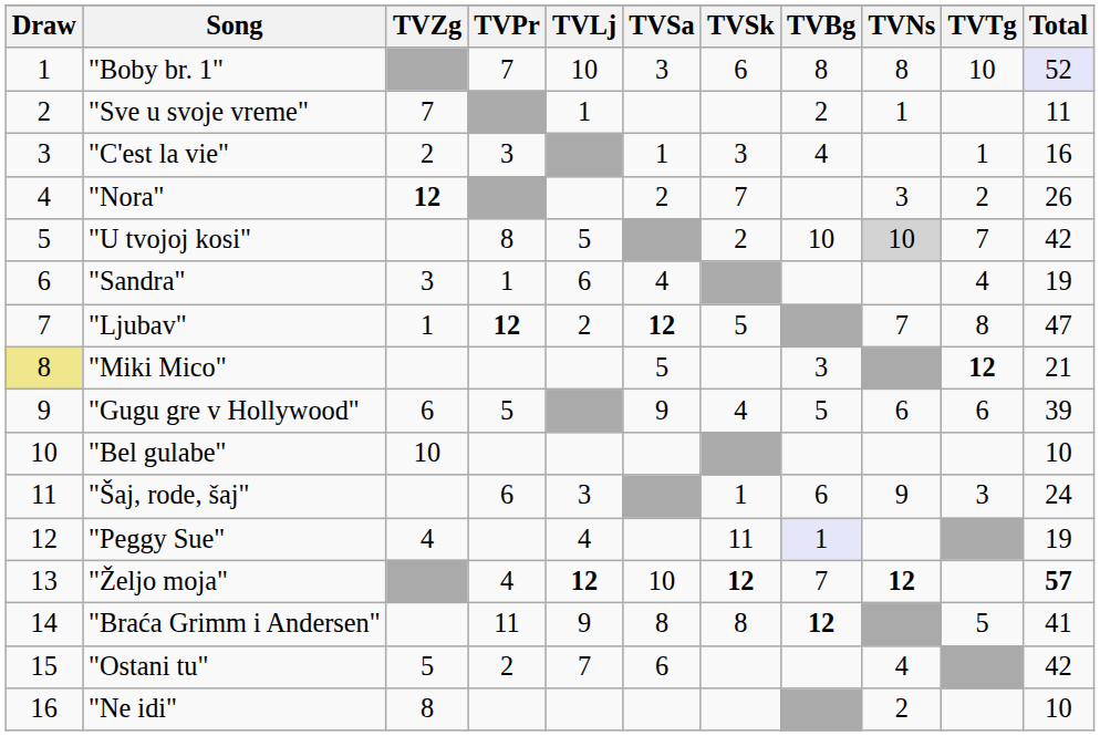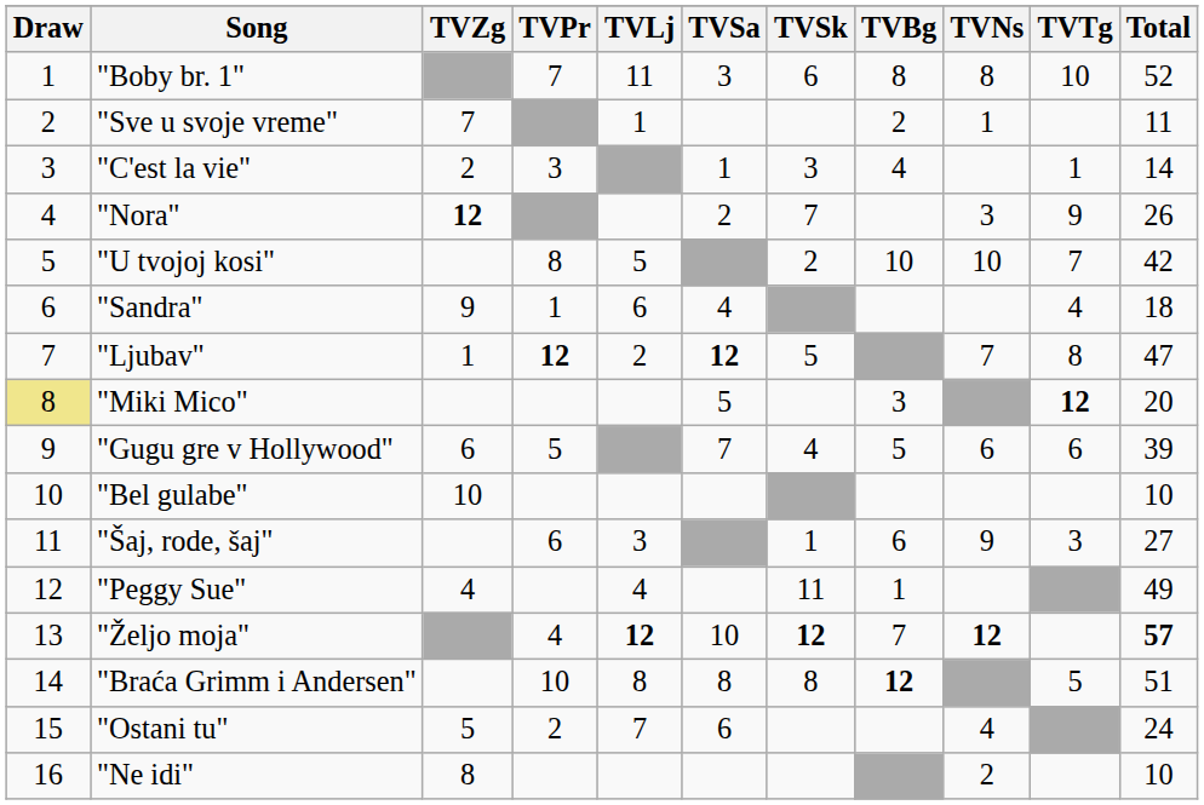 <table class="wikitable" style="margin: 1em auto 1em auto; text-align:center;">
 <tr>
 </tr>
 <tr>
 <th>Draw</th>
 <th>Song</th>
 <th>TVZg</th>
 <th>TVPr</th>
 <th>TVLj</th>
 <th>TVSa</th>
 <th>TVSk</th>
 <th>TVBg</th>
 <th>TVNs</th>
 <th>TVTg</th>
 <th>Total</th>
 </tr>
 <tr>
 <td>1</td>
 <td align="left">"Boby br. 1"</td>
 <td style="text-align:left; background:#aaa;"></td>
 <td>7</td>
-<td>10</td>
+<td>11</td>
 <td>3</td>
 <td>6</td>
 <td>8</td>
 <td>8</td>
 <td>10</td>
-<td style="background: lavender;">52</td>
+<td>52</td>
 </tr>
 <tr>
 <td>2</td>
 <td align="left">"Sve u svoje vreme"</td>
 <td>7</td>
 <td style="text-align:left; background:#aaa;"></td>
 <td>1</td>
 <td></td>
 <td></td>
 <td>2</td>
 <td>1</td>
 <td></td>
 <td>11</td>
 </tr>
 <tr>
 <td>3</td>
 <td align="left">"C'est la vie"</td>
 <td>2</td>
 <td>3</td>
 <td style="text-align:left; background:#aaa;"></td>
 <td>1</td>
 <td>3</td>
 <td>4</td>
 <td></td>
 <td>1</td>
-<td>16</td>
+<td>14</td>
 </tr>
 <tr>
 <td>4</td>
 <td align="left">"Nora"</td>
 <td><strong>12</strong></td>
 <td style="text-align:left; background:#aaa;"></td>
 <td></td>
 <td>2</td>
 <td>7</td>
 <td></td>
 <td>3</td>
-<td>2</td>
+<td>9</td>
 <td>26</td>
 </tr>
 <tr>
 <td>5</td>
 <td align="left">"U tvojoj kosi"</td>
 <td></td>
 <td>8</td>
 <td>5</td>
 <td style="text-align:left; background:#aaa;"></td>
 <td>2</td>
 <td>10</td>
-<td style="background: lightgrey;">10</td>
+<td>10</td>
 <td>7</td>
 <td>42</td>
 </tr>
 <tr>
 <td>6</td>
 <td align="left">"Sandra"</td>
-<td>3</td>
+<td>9</td>
 <td>1</td>
 <td>6</td>
 <td>4</td>
 <td style="text-align:left; background:#aaa;"></td>
 <td></td>
 <td></td>
 <td>4</td>
-<td>19</td>
+<td>18</td>
 </tr>
 <tr>
 <td>7</td>
 <td align="left">"Ljubav"</td>
 <td>1</td>
 <td><strong>12</strong></td>
 <td>2</td>
 <td><strong>12</strong></td>
 <td>5</td>
 <td style="text-align:left; background:#aaa;"></td>
 <td>7</td>
 <td>8</td>
 <td>47</td>
 </tr>
 <tr>
 <td style="background: khaki;">8</td>
 <td align="left">"Miki Mico"</td>
 <td></td>
 <td></td>
 <td></td>
 <td>5</td>
 <td></td>
 <td>3</td>
 <td style="text-align:left; background:#aaa;"></td>
 <td><strong>12</strong></td>
-<td>21</td>
+<td>20</td>
 </tr>
 <tr>
 <td>9</td>
 <td align="left">"Gugu gre v Hollywood"</td>
 <td>6</td>
 <td>5</td>
 <td style="text-align:left; background:#aaa;"></td>
-<td>9</td>
+<td>7</td>
 <td>4</td>
 <td>5</td>
 <td>6</td>
 <td>6</td>
 <td>39</td>
 </tr>
 <tr>
 <td>10</td>
 <td align="left">"Bel gulabe"</td>
 <td>10</td>
 <td></td>
 <td></td>
 <td></td>
 <td style="text-align:left; background:#aaa;"></td>
 <td></td>
 <td></td>
 <td></td>
 <td>10</td>
 </tr>
 <tr>
 <td>11</td>
 <td align="left">"Šaj, rode, šaj"</td>
 <td></td>
 <td>6</td>
 <td>3</td>
 <td style="text-align:left; background:#aaa;"></td>
 <td>1</td>
 <td>6</td>
 <td>9</td>
 <td>3</td>
-<td>24</td>
+<td>27</td>
 </tr>
 <tr>
 <td>12</td>
 <td align="left">"Peggy Sue"</td>
 <td>4</td>
 <td></td>
 <td>4</td>
 <td></td>
 <td>11</td>
-<td style="background: lavender;">1</td>
+<td>1</td>
 <td></td>
 <td style="text-align:left; background:#aaa;"></td>
-<td>19</td>
+<td>49</td>
 </tr>
 <tr>
 <td>13</td>
 <td align="left">"Željo moja"</td>
 <td style="text-align:left; background:#aaa;"></td>
 <td>4</td>
 <td><strong>12</strong></td>
 <td>10</td>
 <td><strong>12</strong></td>
 <td>7</td>
 <td><strong>12</strong></td>
 <td></td>
 <td><strong>57</strong></td>
 </tr>
 <tr>
 <td>14</td>
 <td align="left">"Braća Grimm i Andersen"</td>
 <td></td>
-<td>11</td>
-<td>9</td>
+<td>10</td>
+<td>8</td>
 <td>8</td>
 <td>8</td>
 <td><strong>12</strong></td>
 <td style="text-align:left; background:#aaa;"></td>
 <td>5</td>
-<td>41</td>
+<td>51</td>
 </tr>
 <tr>
 <td>15</td>
 <td align="left">"Ostani tu"</td>
 <td>5</td>
 <td>2</td>
 <td>7</td>
 <td>6</td>
 <td></td>
 <td></td>
 <td>4</td>
 <td style="text-align:left; background:#aaa;"></td>
-<td>42</td>
+<td>24</td>
 </tr>
 <tr>
 <td>16</td>
 <td align="left">"Ne idi"</td>
 <td>8</td>
 <td></td>
 <td></td>
 <td></td>
 <td></td>
 <td style="text-align:left; background:#aaa;"></td>
 <td>2</td>
 <td></td>
 <td>10</td>
 </tr>
 </table>
